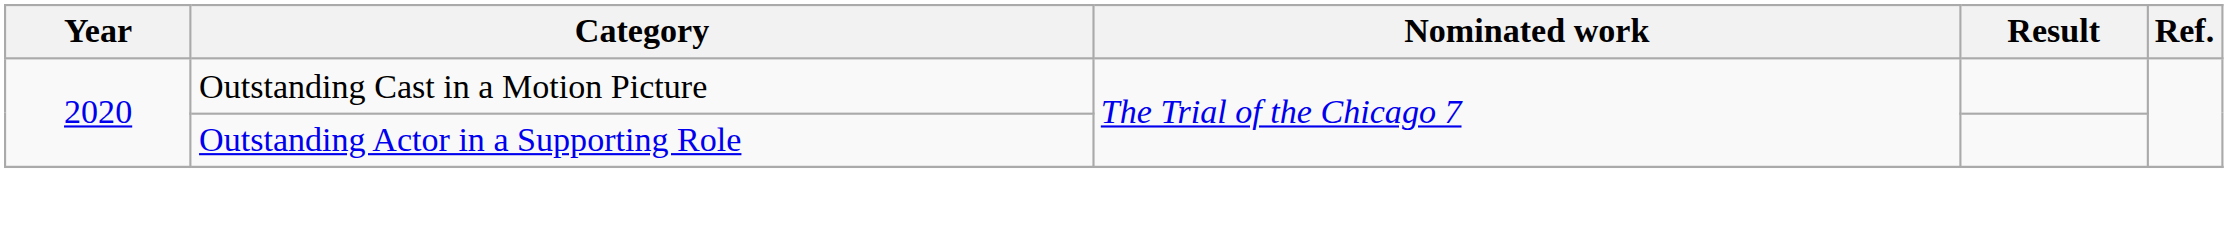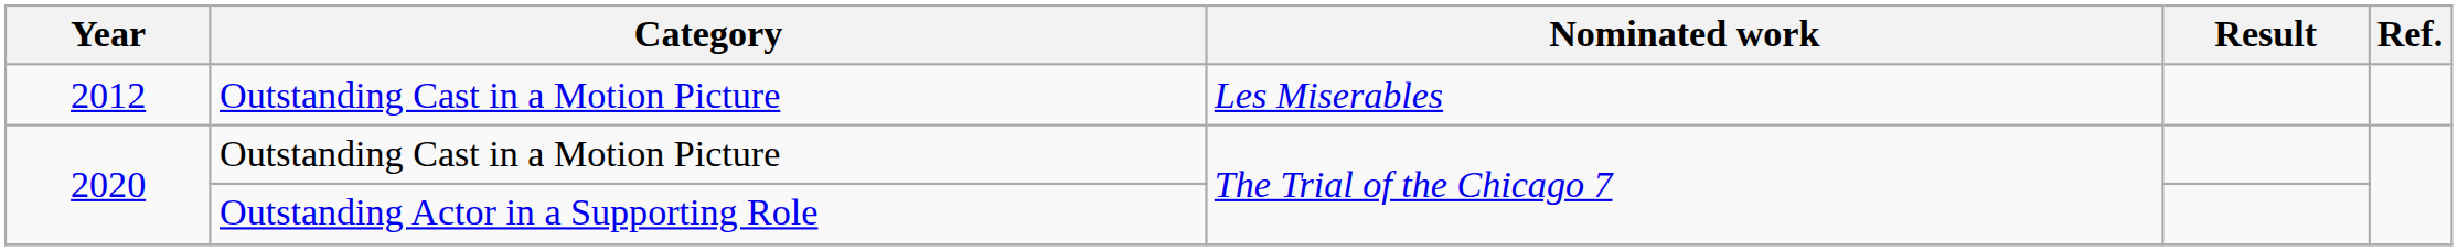 <table class=wikitable>
 <tr>
 <th scope="col" style="width:5em;">Year</th>
 <th scope="col" style="width:26em;">Category</th>
 <th scope="col" style="width:25em;">Nominated work</th>
 <th scope="col" style="width:5em;">Result</th>
 <th>Ref.</th>
+</tr>
+<tr>
+<td style="text-align:center;"><a href='#'>2012</a></td>
+<td><a href='#'>Outstanding Cast in a Motion Picture</a></td>
+<td><em><a href='#'>Les Miserables</a></em></td>
+<td></td>
+<td style="text-align:center;"></td>
 </tr>
 <tr>
 <td style="text-align:center;", rowspan=2><a href='#'>2020</a></td>
 <td>Outstanding Cast in a Motion Picture</td>
 <td rowspan=2><em><a href='#'>The Trial of the Chicago 7</a></em></td>
 <td></td>
 <td rowspan=2, style="text-align:center;"></td>
 </tr>
 <tr>
 <td><a href='#'>Outstanding Actor in a Supporting Role</a></td>
 <td></td>
 </tr>
 <tr>
 </tr>
 </table>
